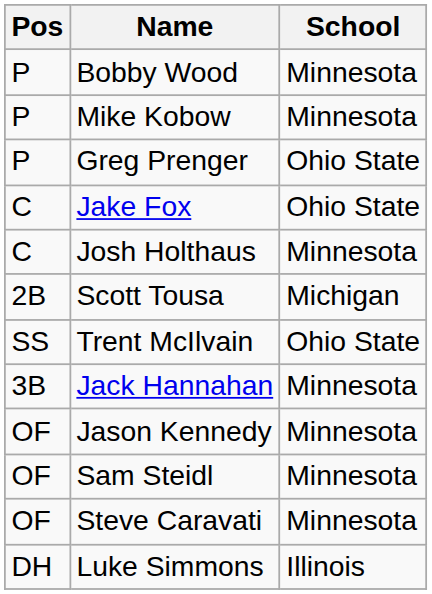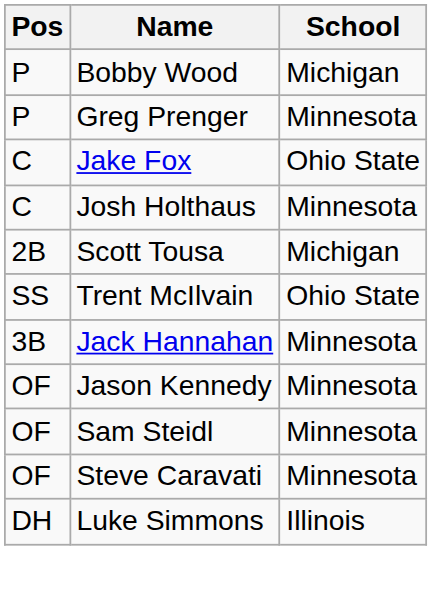 <table class=wikitable>
 <tr>
 <th>Pos</th>
 <th>Name</th>
 <th>School</th>
 </tr>
 <tr>
 <td>P</td>
 <td>Bobby Wood</td>
-<td>Minnesota</td>
-</tr>
-<tr>
-<td>P</td>
-<td>Mike Kobow</td>
-<td>Minnesota</td>
+<td>Michigan</td>
 </tr>
 <tr>
 <td>P</td>
 <td>Greg Prenger</td>
-<td>Ohio State</td>
+<td>Minnesota</td>
 </tr>
 <tr>
 <td>C</td>
 <td><a href='#'>Jake Fox</a></td>
 <td>Ohio State</td>
 </tr>
 <tr>
 <td>C</td>
 <td>Josh Holthaus</td>
 <td>Minnesota</td>
 </tr>
 <tr>
 <td>2B</td>
 <td>Scott Tousa</td>
 <td>Michigan</td>
 </tr>
 <tr>
 <td>SS</td>
 <td>Trent McIlvain</td>
 <td>Ohio State</td>
 </tr>
 <tr>
 <td>3B</td>
 <td><a href='#'>Jack Hannahan</a></td>
 <td>Minnesota</td>
 </tr>
 <tr>
 <td>OF</td>
 <td>Jason Kennedy</td>
 <td>Minnesota</td>
 </tr>
 <tr>
 <td>OF</td>
 <td>Sam Steidl</td>
 <td>Minnesota</td>
 </tr>
 <tr>
 <td>OF</td>
 <td>Steve Caravati</td>
 <td>Minnesota</td>
 </tr>
 <tr>
 <td>DH</td>
 <td>Luke Simmons</td>
 <td>Illinois</td>
 </tr>
 </table>
